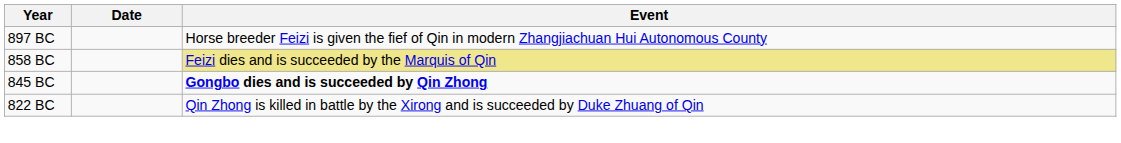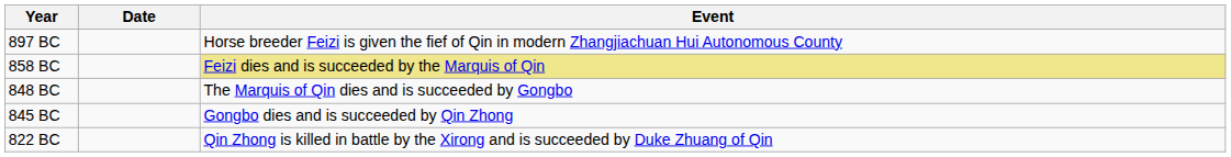 <table class="wikitable" width="100%">
 <tr>
 <th style="width:6%">Year</th>
 <th style="width:10%">Date</th>
 <th>Event</th>
 </tr>
 <tr>
 <td>897 BC</td>
 <td></td>
 <td>Horse breeder <a href='#'>Feizi</a> is given the fief of Qin in modern <a href='#'>Zhangjiachuan Hui Autonomous County</a></td>
 </tr>
 <tr>
 <td>858 BC</td>
 <td></td>
 <td style="background: khaki;"><a href='#'>Feizi</a> dies and is succeeded by the <a href='#'>Marquis of Qin</a></td>
 </tr>
 <tr>
+<td>848 BC</td>
+<td></td>
+<td>The <a href='#'>Marquis of Qin</a> dies and is succeeded by <a href='#'>Gongbo</a></td>
+</tr>
+<tr>
 <td>845 BC</td>
 <td></td>
-<td><strong><a href='#'>Gongbo</a> dies and is succeeded by <a href='#'>Qin Zhong</a></strong></td>
+<td><a href='#'>Gongbo</a> dies and is succeeded by <a href='#'>Qin Zhong</a></td>
 </tr>
 <tr>
 <td>822 BC</td>
 <td></td>
 <td><a href='#'>Qin Zhong</a> is killed in battle by the <a href='#'>Xirong</a> and is succeeded by <a href='#'>Duke Zhuang of Qin</a></td>
 </tr>
 </table>
